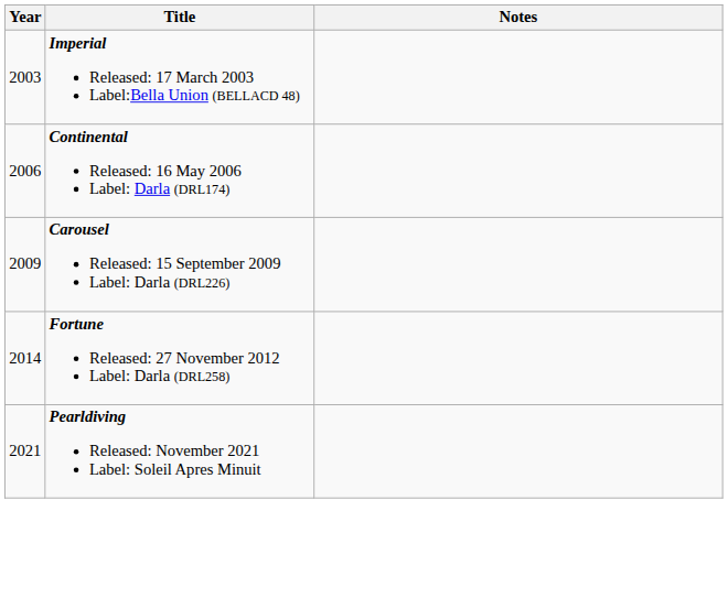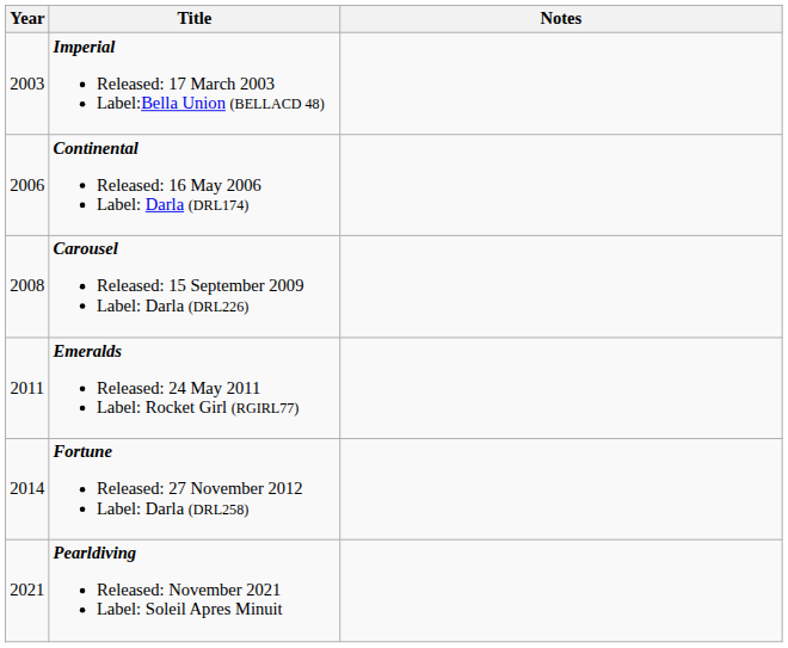 <table class="wikitable">
 <tr>
 <th width="33">Year</th>
 <th width="260">Title</th>
 <th width="400">Notes</th>
 </tr>
 <tr>
 <td align="center">2003</td>
 <td><strong><em>Imperial</em></strong><br><ul><li>Released: 17 March 2003</li><li>Label:<a href='#'>Bella Union</a> <small>(BELLACD 48)</small></li></ul></td>
 <td></td>
 </tr>
 <tr>
 <td align="center">2006</td>
 <td><strong><em>Continental</em></strong><br><ul><li>Released: 16 May 2006</li><li>Label: <a href='#'>Darla</a> <small>(DRL174)</small></li></ul></td>
 <td></td>
 </tr>
 <tr>
-<td align="center">2009</td>
+<td align="center">2008</td>
 <td><strong><em>Carousel</em></strong><br><ul><li>Released: 15 September 2009</li><li>Label: Darla <small>(DRL226)</small></li></ul></td>
+<td></td>
+</tr>
+<tr>
+<td align="center">2011</td>
+<td><strong><em>Emeralds</em></strong><br><ul><li>Released: 24 May 2011</li><li>Label: Rocket Girl <small>(RGIRL77)</small></li></ul></td>
 <td></td>
 </tr>
 <tr>
 <td align="center">2014</td>
 <td><strong><em>Fortune</em></strong><br><ul><li>Released: 27 November 2012</li><li>Label: Darla <small>(DRL258)</small></li></ul></td>
 <td></td>
 </tr>
 <tr>
 <td align="center">2021</td>
 <td><strong><em>Pearldiving</em></strong><br><ul><li>Released: November 2021</li><li>Label: Soleil Apres Minuit <small></small></li></ul></td>
 <td></td>
 </tr>
 </table>
